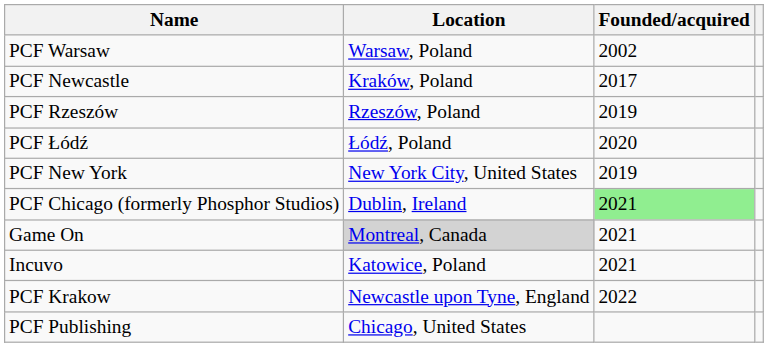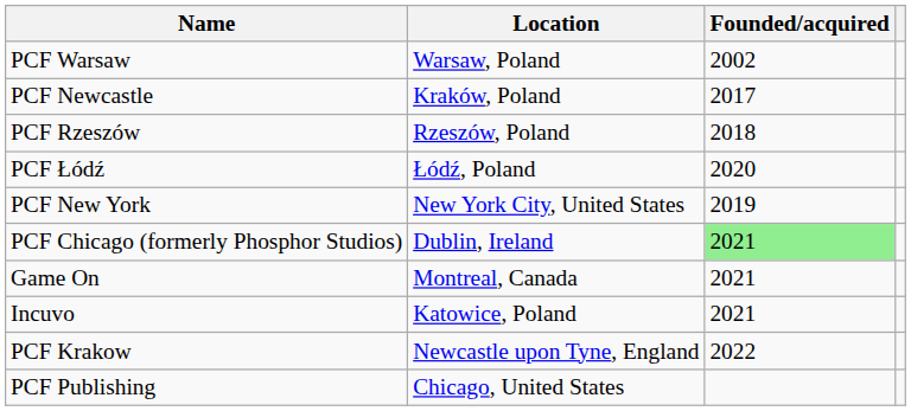 <table class="wikitable sortable plainrowheaders">
 <tr>
 <th scope="col">Name</th>
 <th scope="col">Location</th>
 <th scope="col">Founded/acquired</th>
 <th scope="col" class="unsortable"></th>
 </tr>
 <tr>
 <td>PCF Warsaw</td>
 <td><a href='#'>Warsaw</a>, Poland</td>
 <td>2002</td>
 <td></td>
 </tr>
 <tr>
 <td>PCF Newcastle</td>
 <td><a href='#'>Kraków</a>, Poland</td>
 <td>2017</td>
 <td></td>
 </tr>
 <tr>
 <td>PCF Rzeszów</td>
 <td><a href='#'>Rzeszów</a>, Poland</td>
-<td>2019</td>
+<td>2018</td>
 <td></td>
 </tr>
 <tr>
 <td>PCF Łódź</td>
 <td><a href='#'>Łódź</a>, Poland</td>
 <td>2020</td>
 <td></td>
 </tr>
 <tr>
 <td>PCF New York</td>
 <td><a href='#'>New York City</a>, United States</td>
 <td>2019</td>
 <td></td>
 </tr>
 <tr>
 <td>PCF Chicago (formerly Phosphor Studios)</td>
 <td><a href='#'>Dublin</a>, <a href='#'>Ireland</a></td>
 <td style="background: lightgreen;">2021</td>
 <td></td>
 </tr>
 <tr>
 <td>Game On</td>
-<td style="background: lightgrey;"><a href='#'>Montreal</a>, Canada</td>
+<td><a href='#'>Montreal</a>, Canada</td>
 <td>2021</td>
 <td></td>
 </tr>
 <tr>
 <td>Incuvo</td>
 <td><a href='#'>Katowice</a>, Poland</td>
 <td>2021</td>
 <td></td>
 </tr>
 <tr>
 <td>PCF Krakow</td>
 <td><a href='#'>Newcastle upon Tyne</a>, England</td>
 <td>2022</td>
 <td></td>
 </tr>
 <tr>
 <td>PCF Publishing</td>
 <td><a href='#'>Chicago</a>, United States</td>
 <td></td>
 <td></td>
 </tr>
 </table>
